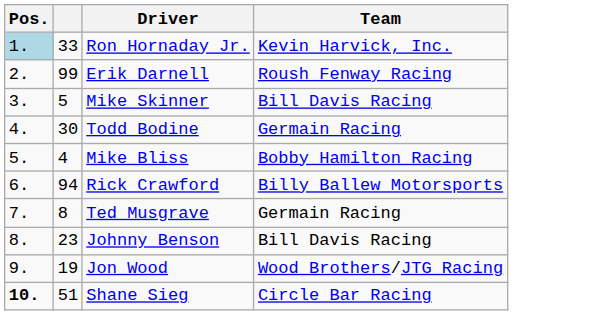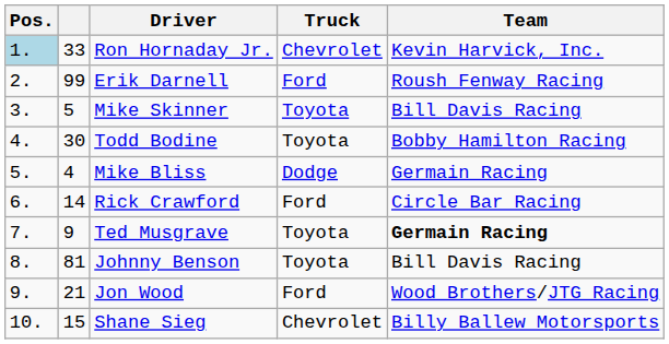 <table class="wikitable">
 <tr>
 <th>Pos.</th>
 <th></th>
 <th>Driver</th>
+<th>Truck</th>
 <th>Team</th>
 </tr>
 <tr>
 <td style="background: lightblue;">1.</td>
 <td>33</td>
 <td><a href='#'>Ron Hornaday Jr.</a></td>
+<td><a href='#'>Chevrolet</a></td>
 <td><a href='#'>Kevin Harvick, Inc.</a></td>
 </tr>
 <tr>
 <td>2.</td>
 <td>99</td>
 <td><a href='#'>Erik Darnell</a></td>
+<td><a href='#'>Ford</a></td>
 <td><a href='#'>Roush Fenway Racing</a></td>
 </tr>
 <tr>
 <td>3.</td>
 <td>5</td>
 <td><a href='#'>Mike Skinner</a></td>
+<td><a href='#'>Toyota</a></td>
 <td><a href='#'>Bill Davis Racing</a></td>
 </tr>
 <tr>
 <td>4.</td>
 <td>30</td>
 <td><a href='#'>Todd Bodine</a></td>
-<td><a href='#'>Germain Racing</a></td>
+<td>Toyota</td>
+<td><a href='#'>Bobby Hamilton Racing</a></td>
 </tr>
 <tr>
 <td>5.</td>
 <td>4</td>
 <td><a href='#'>Mike Bliss</a></td>
-<td><a href='#'>Bobby Hamilton Racing</a></td>
+<td><a href='#'>Dodge</a></td>
+<td><a href='#'>Germain Racing</a></td>
 </tr>
 <tr>
 <td>6.</td>
-<td>94</td>
+<td>14</td>
 <td><a href='#'>Rick Crawford</a></td>
-<td><a href='#'>Billy Ballew Motorsports</a></td>
+<td>Ford</td>
+<td><a href='#'>Circle Bar Racing</a></td>
 </tr>
 <tr>
 <td>7.</td>
-<td>8</td>
+<td>9</td>
 <td><a href='#'>Ted Musgrave</a></td>
-<td>Germain Racing</td>
+<td>Toyota</td>
+<td><strong>Germain Racing</strong></td>
 </tr>
 <tr>
 <td>8.</td>
-<td>23</td>
+<td>81</td>
 <td><a href='#'>Johnny Benson</a></td>
+<td>Toyota</td>
 <td>Bill Davis Racing</td>
 </tr>
 <tr>
 <td>9.</td>
-<td>19</td>
+<td>21</td>
 <td><a href='#'>Jon Wood</a></td>
+<td>Ford</td>
 <td><a href='#'>Wood Brothers</a>/<a href='#'>JTG Racing</a></td>
 </tr>
 <tr>
-<td><strong>10.</strong></td>
-<td>51</td>
+<td>10.</td>
+<td>15</td>
 <td><a href='#'>Shane Sieg</a></td>
-<td><a href='#'>Circle Bar Racing</a></td>
+<td>Chevrolet</td>
+<td><a href='#'>Billy Ballew Motorsports</a></td>
 </tr>
 </table>
